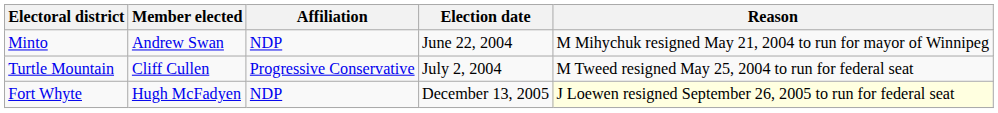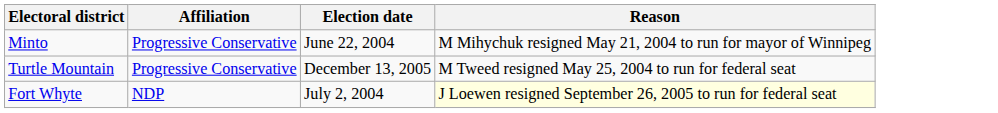 <table class="wikitable sortable">
 <tr>
 <th>Electoral district</th>
-<th>Member elected</th>
 <th>Affiliation</th>
 <th>Election date</th>
 <th>Reason</th>
 </tr>
 <tr>
 <td><a href='#'>Minto</a></td>
-<td><a href='#'>Andrew Swan</a></td>
-<td><a href='#'>NDP</a></td>
+<td><a href='#'>Progressive Conservative</a></td>
 <td>June 22, 2004</td>
 <td>M Mihychuk resigned May 21, 2004 to run for mayor of Winnipeg</td>
 </tr>
 <tr>
 <td><a href='#'>Turtle Mountain</a></td>
-<td><a href='#'>Cliff Cullen</a></td>
 <td><a href='#'>Progressive Conservative</a></td>
-<td>July 2, 2004</td>
+<td>December 13, 2005</td>
 <td>M Tweed resigned  May 25, 2004 to run for federal seat</td>
 </tr>
 <tr>
 <td><a href='#'>Fort Whyte</a></td>
-<td><a href='#'>Hugh McFadyen</a></td>
 <td><a href='#'>NDP</a></td>
-<td>December 13, 2005</td>
+<td>July 2, 2004</td>
 <td style="background: lightyellow;">J Loewen resigned  September 26, 2005 to run for federal seat</td>
 </tr>
 </table>
